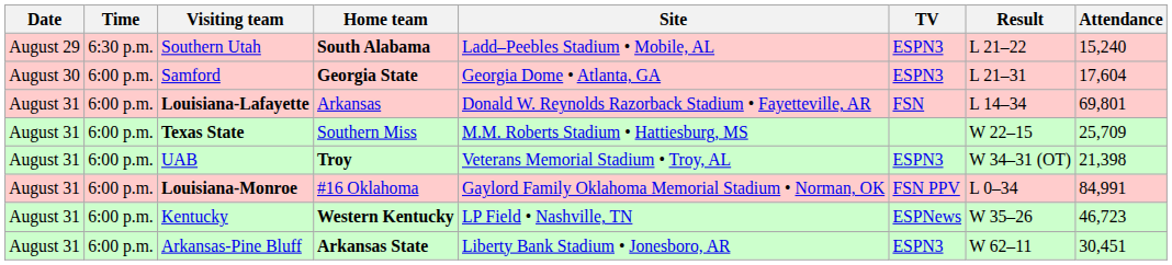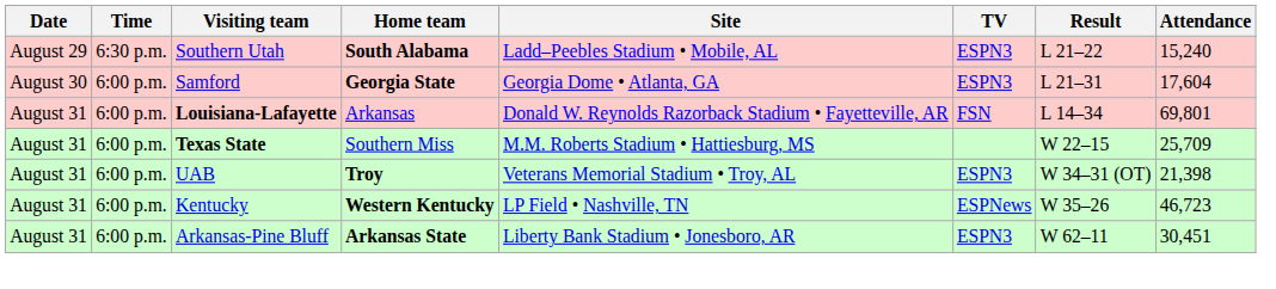 <table class="wikitable" style="font-size:95%;">
 <tr>
 <th>Date</th>
 <th>Time</th>
 <th>Visiting team</th>
 <th>Home team</th>
 <th>Site</th>
 <th>TV</th>
 <th>Result</th>
 <th>Attendance</th>
 </tr>
 <tr style="background:#fcc;">
 <td>August 29</td>
 <td>6:30 p.m.</td>
 <td><a href='#'>Southern Utah</a></td>
 <td><strong>South Alabama</strong></td>
 <td><a href='#'>Ladd–Peebles Stadium</a> • <a href='#'>Mobile, AL</a></td>
 <td><a href='#'>ESPN3</a></td>
 <td>L 21–22</td>
 <td>15,240</td>
 </tr>
 <tr style="background:#fcc;">
 <td>August 30</td>
 <td>6:00 p.m.</td>
 <td><a href='#'>Samford</a></td>
 <td><strong>Georgia State</strong></td>
 <td><a href='#'>Georgia Dome</a> • <a href='#'>Atlanta, GA</a></td>
 <td><a href='#'>ESPN3</a></td>
 <td>L 21–31</td>
 <td>17,604</td>
 </tr>
 <tr style="background:#fcc;">
 <td>August 31</td>
 <td>6:00 p.m.</td>
 <td><strong>Louisiana-Lafayette</strong></td>
 <td><a href='#'>Arkansas</a></td>
 <td><a href='#'>Donald W. Reynolds Razorback Stadium</a> • <a href='#'>Fayetteville, AR</a></td>
 <td><a href='#'>FSN</a></td>
 <td>L 14–34</td>
 <td>69,801</td>
 </tr>
 <tr style="background:#cfc;">
 <td>August 31</td>
 <td>6:00 p.m.</td>
 <td><strong>Texas State</strong></td>
 <td><a href='#'>Southern Miss</a></td>
 <td><a href='#'>M.M. Roberts Stadium</a> • <a href='#'>Hattiesburg, MS</a></td>
 <td></td>
 <td>W 22–15</td>
 <td>25,709</td>
 </tr>
 <tr style="background:#cfc;">
 <td>August 31</td>
 <td>6:00 p.m.</td>
 <td><a href='#'>UAB</a></td>
 <td><strong>Troy</strong></td>
 <td><a href='#'>Veterans Memorial Stadium</a> • <a href='#'>Troy, AL</a></td>
 <td><a href='#'>ESPN3</a></td>
 <td>W 34–31 (OT)</td>
 <td>21,398</td>
 </tr>
-<tr style="background:#fcc;">
-<td>August 31</td>
-<td>6:00 p.m.</td>
-<td><strong>Louisiana-Monroe</strong></td>
-<td><a href='#'>#16 Oklahoma</a></td>
-<td><a href='#'>Gaylord Family Oklahoma Memorial Stadium</a> • <a href='#'>Norman, OK</a></td>
-<td><a href='#'>FSN PPV</a></td>
-<td>L 0–34</td>
-<td>84,991</td>
-</tr>
 <tr style="background:#cfc;">
 <td>August 31</td>
 <td>6:00 p.m.</td>
 <td><a href='#'>Kentucky</a></td>
 <td><strong>Western Kentucky</strong></td>
 <td><a href='#'>LP Field</a> • <a href='#'>Nashville, TN</a></td>
 <td><a href='#'>ESPNews</a></td>
 <td>W 35–26</td>
 <td>46,723</td>
 </tr>
 <tr style="background:#cfc;">
 <td>August 31</td>
 <td>6:00 p.m.</td>
 <td><a href='#'>Arkansas-Pine Bluff</a></td>
 <td><strong>Arkansas State</strong></td>
 <td><a href='#'>Liberty Bank Stadium</a> • <a href='#'>Jonesboro, AR</a></td>
 <td><a href='#'>ESPN3</a></td>
 <td>W 62–11</td>
 <td>30,451</td>
 </tr>
 </table>
